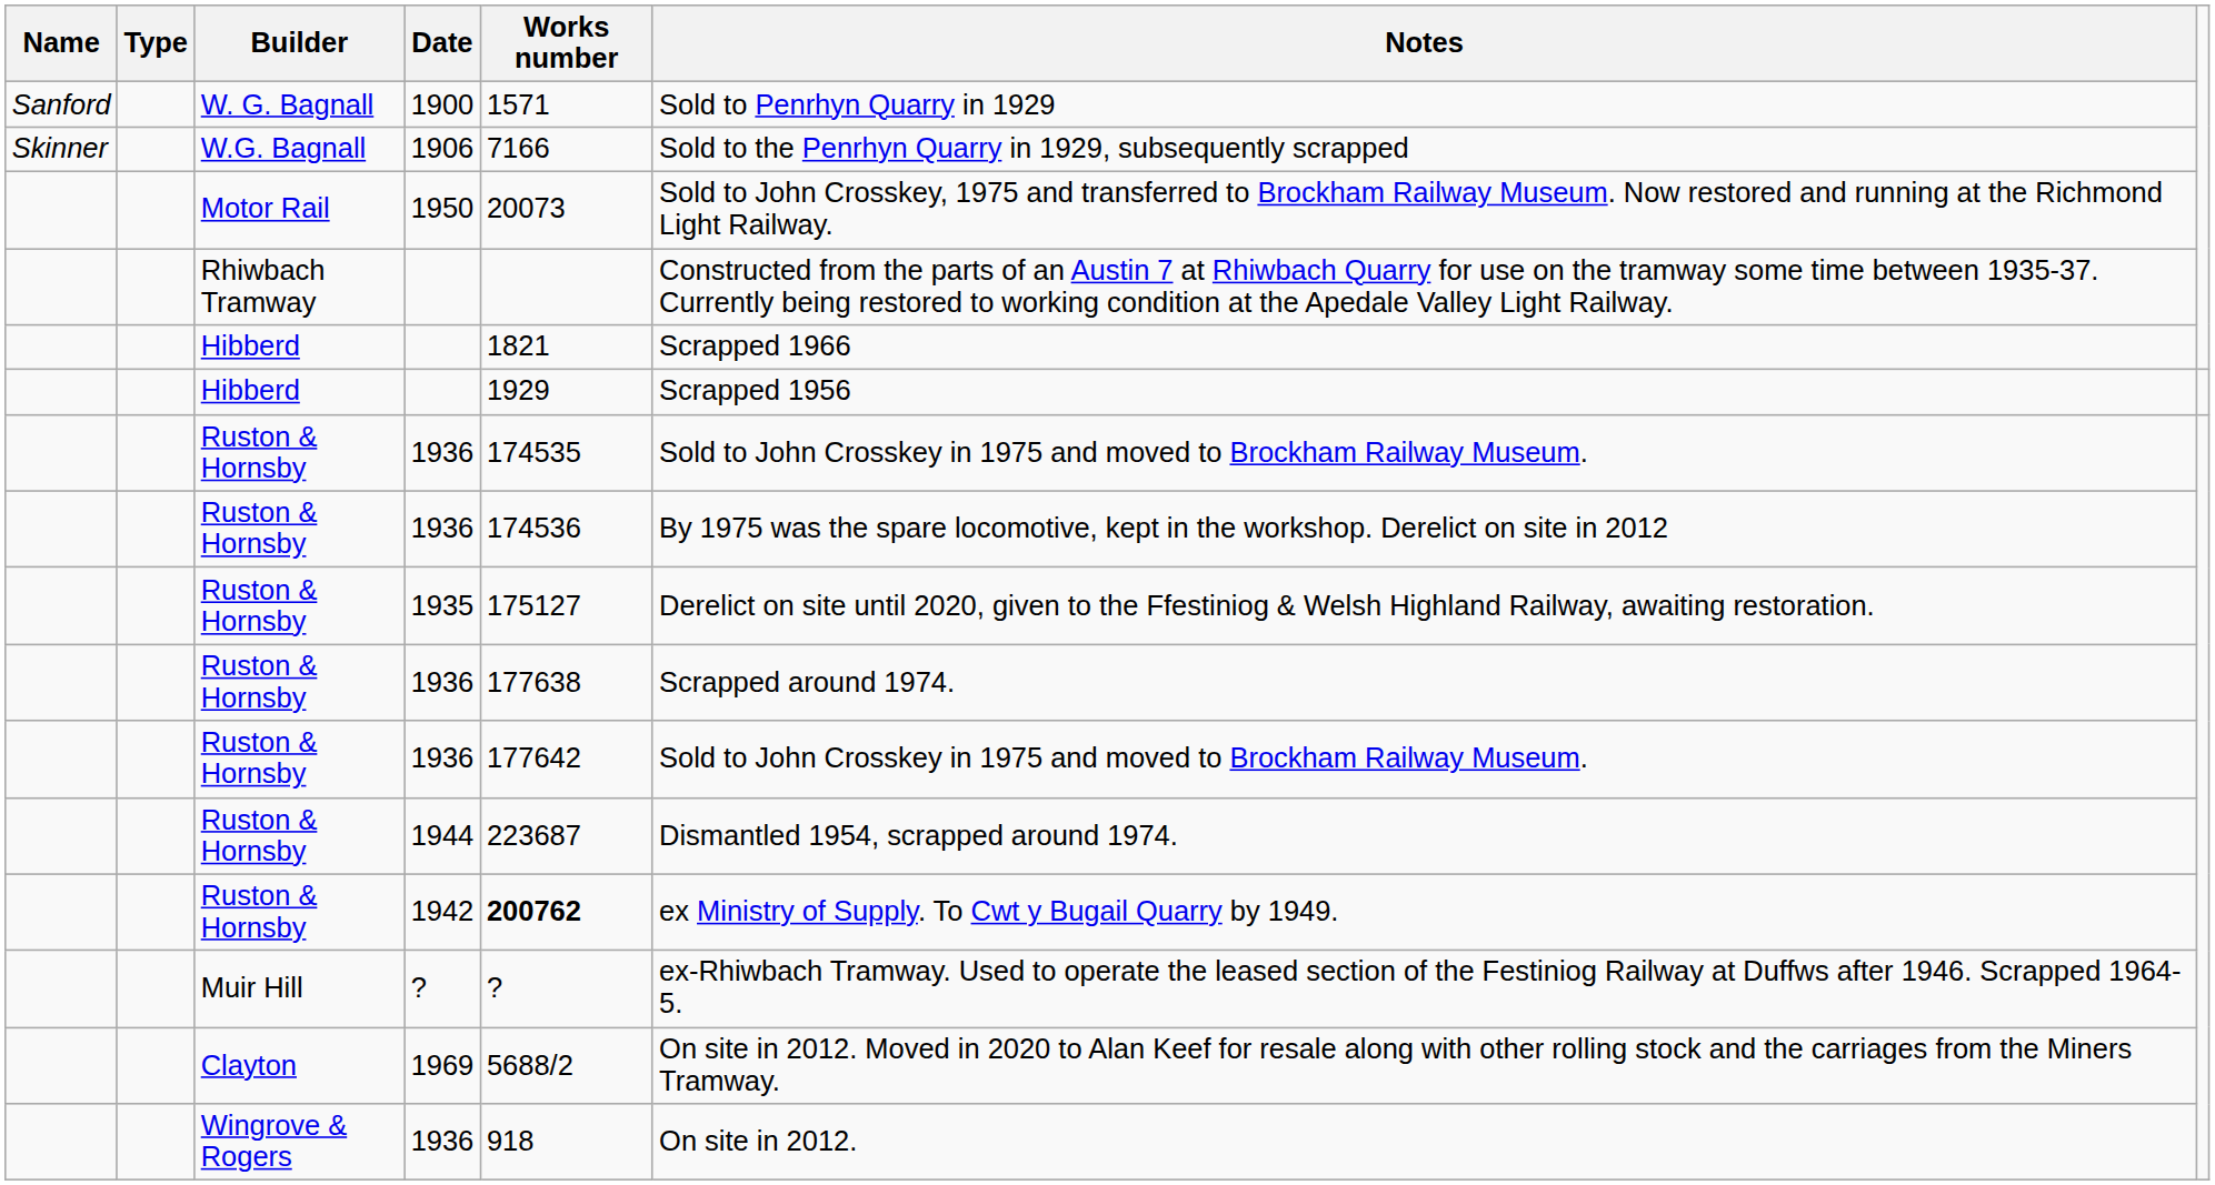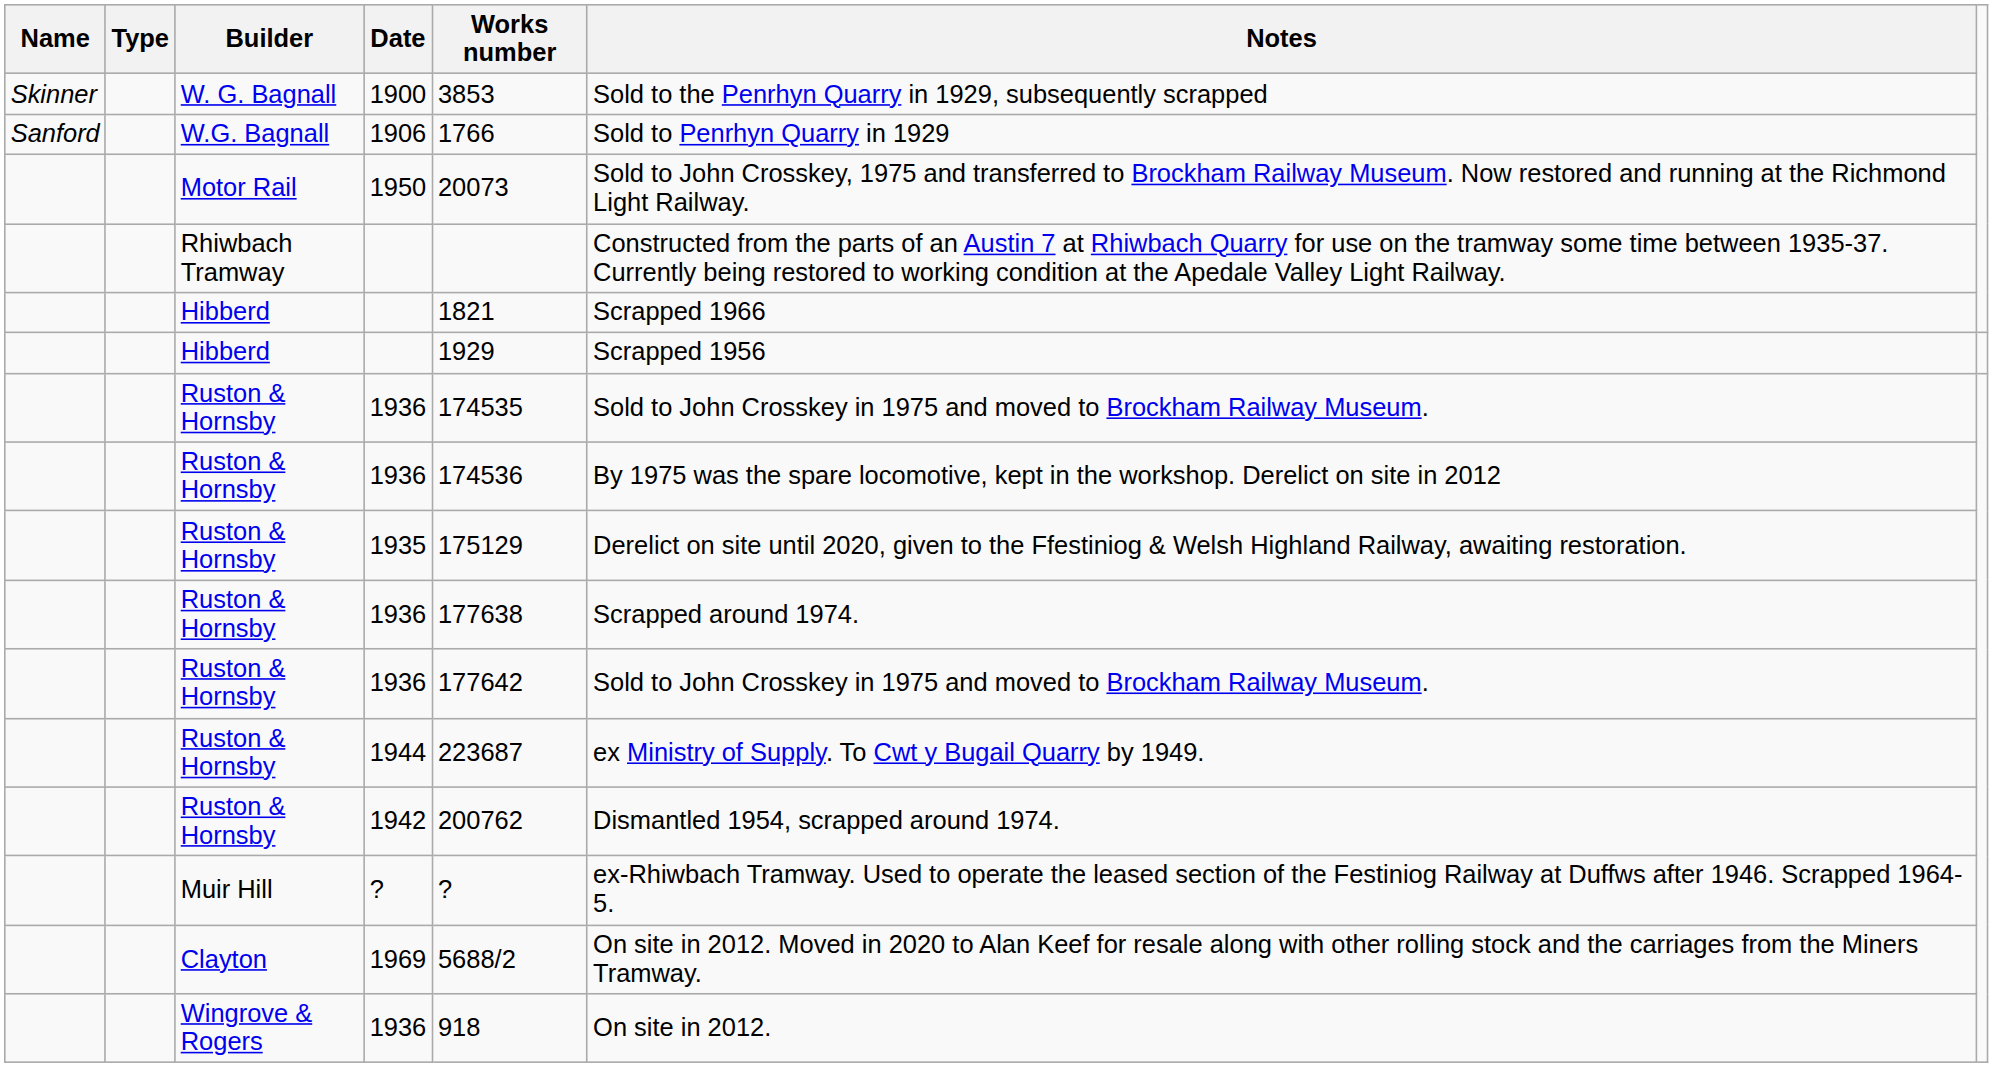 <table class="wikitable">
 <tr>
 <th>Name</th>
 <th>Type</th>
 <th>Builder</th>
 <th>Date</th>
 <th>Works number</th>
 <th>Notes</th>
 </tr>
 <tr>
-<td><em>Sanford</em></td>
+<td><em>Skinner</em></td>
 <td></td>
 <td><a href='#'>W. G. Bagnall</a></td>
 <td>1900</td>
-<td>1571</td>
-<td>Sold to <a href='#'>Penrhyn Quarry</a> in 1929</td>
+<td>3853</td>
+<td>Sold to the <a href='#'>Penrhyn Quarry</a> in 1929, subsequently scrapped</td>
 </tr>
 <tr>
-<td><em>Skinner</em></td>
+<td><em>Sanford</em></td>
 <td></td>
 <td><a href='#'>W.G. Bagnall</a></td>
 <td>1906</td>
-<td>7166</td>
-<td>Sold to the <a href='#'>Penrhyn Quarry</a> in 1929, subsequently scrapped</td>
+<td>1766</td>
+<td>Sold to <a href='#'>Penrhyn Quarry</a> in 1929</td>
 </tr>
 <tr>
 <td></td>
 <td></td>
 <td><a href='#'>Motor Rail</a></td>
 <td>1950</td>
 <td>20073</td>
 <td>Sold to John Crosskey, 1975 and transferred to <a href='#'>Brockham Railway Museum</a>. Now restored and running at the Richmond Light Railway.</td>
 </tr>
 <tr>
 <td></td>
 <td></td>
 <td>Rhiwbach Tramway</td>
 <td></td>
 <td></td>
 <td>Constructed from the parts of an <a href='#'>Austin 7</a> at <a href='#'>Rhiwbach Quarry</a> for use on the tramway some time between 1935-37. Currently being restored to working condition at the Apedale Valley Light Railway.</td>
 </tr>
 <tr>
 <td></td>
 <td></td>
 <td><a href='#'>Hibberd</a></td>
 <td></td>
 <td>1821</td>
 <td>Scrapped 1966</td>
 </tr>
 <tr>
 <td></td>
 <td></td>
 <td><a href='#'>Hibberd</a></td>
 <td></td>
 <td>1929</td>
 <td>Scrapped 1956</td>
 <td></td>
 </tr>
 <tr>
 <td></td>
 <td></td>
 <td><a href='#'>Ruston & Hornsby</a></td>
 <td>1936</td>
 <td>174535</td>
 <td>Sold to John Crosskey in 1975 and moved to <a href='#'>Brockham Railway Museum</a>.</td>
 </tr>
 <tr>
 <td></td>
 <td></td>
 <td><a href='#'>Ruston & Hornsby</a></td>
 <td>1936</td>
 <td>174536</td>
 <td>By 1975 was the spare locomotive, kept in the workshop. Derelict on site in 2012</td>
 </tr>
 <tr>
 <td></td>
 <td></td>
 <td><a href='#'>Ruston & Hornsby</a></td>
 <td>1935</td>
-<td>175127</td>
+<td>175129</td>
 <td>Derelict on site until 2020, given to the Ffestiniog & Welsh Highland Railway, awaiting restoration. </td>
 </tr>
 <tr>
 <td></td>
 <td></td>
 <td><a href='#'>Ruston & Hornsby</a></td>
 <td>1936</td>
 <td>177638</td>
 <td>Scrapped around 1974.</td>
 </tr>
 <tr>
 <td></td>
 <td></td>
 <td><a href='#'>Ruston & Hornsby</a></td>
 <td>1936</td>
 <td>177642</td>
 <td>Sold to John Crosskey in 1975 and moved to <a href='#'>Brockham Railway Museum</a>.</td>
 </tr>
 <tr>
 <td></td>
 <td></td>
 <td><a href='#'>Ruston & Hornsby</a></td>
 <td>1944</td>
 <td>223687</td>
-<td>Dismantled 1954, scrapped around 1974.</td>
+<td>ex <a href='#'>Ministry of Supply</a>. To <a href='#'>Cwt y Bugail Quarry</a> by 1949.</td>
 </tr>
 <tr>
 <td></td>
 <td></td>
 <td><a href='#'>Ruston & Hornsby</a></td>
 <td>1942</td>
-<td><strong>200762</strong></td>
-<td>ex <a href='#'>Ministry of Supply</a>. To <a href='#'>Cwt y Bugail Quarry</a> by 1949.</td>
+<td>200762</td>
+<td>Dismantled 1954, scrapped around 1974.</td>
 </tr>
 <tr>
 <td></td>
 <td></td>
 <td>Muir Hill</td>
 <td>?</td>
 <td>?</td>
 <td>ex-Rhiwbach Tramway. Used to operate the leased section of the Festiniog Railway at Duffws after 1946. Scrapped 1964-5.</td>
 </tr>
 <tr>
 <td></td>
 <td></td>
 <td><a href='#'>Clayton</a></td>
 <td>1969</td>
 <td>5688/2</td>
 <td>On site in 2012. Moved in 2020 to Alan Keef for resale along with other rolling stock and the carriages from the Miners Tramway. </td>
 </tr>
 <tr>
 <td></td>
 <td></td>
 <td><a href='#'>Wingrove & Rogers</a></td>
 <td>1936</td>
 <td>918</td>
 <td>On site in 2012.</td>
 </tr>
 </table>
